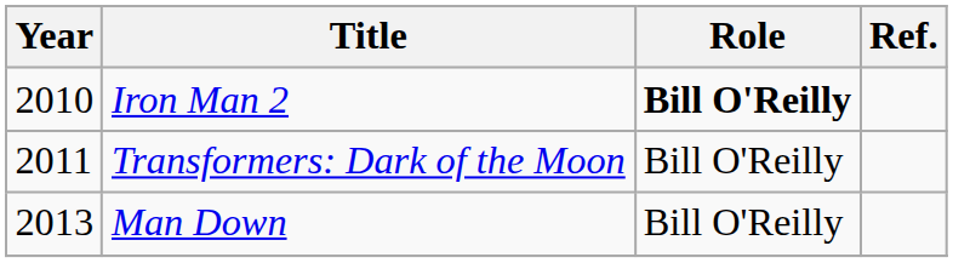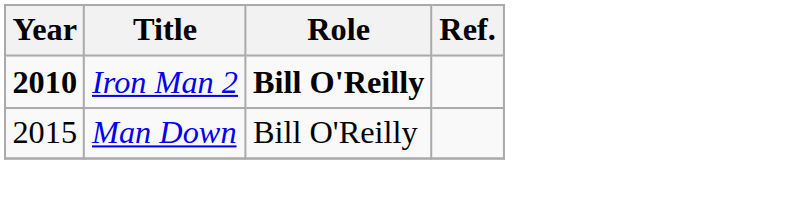 <table class="wikitable">
 <tr>
 <th>Year</th>
 <th>Title</th>
 <th>Role</th>
 <th class=unsortable>Ref.</th>
 </tr>
 <tr>
-<td>2010</td>
+<td><strong>2010</strong></td>
 <td><em><a href='#'>Iron Man 2</a></em></td>
 <td><strong>Bill O'Reilly</strong></td>
 <td></td>
 </tr>
 <tr>
-<td>2011</td>
-<td><em><a href='#'>Transformers: Dark of the Moon</a></em></td>
-<td>Bill O'Reilly</td>
-<td></td>
-</tr>
-<tr>
-<td>2013</td>
+<td>2015</td>
 <td><em><a href='#'>Man Down</a></em></td>
 <td>Bill O'Reilly</td>
 <td></td>
 </tr>
 <tr>
 </tr>
 </table>
